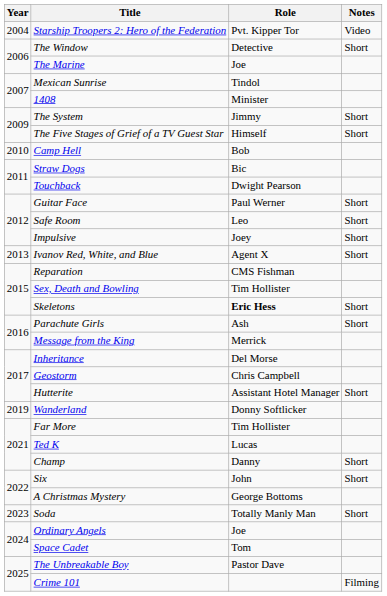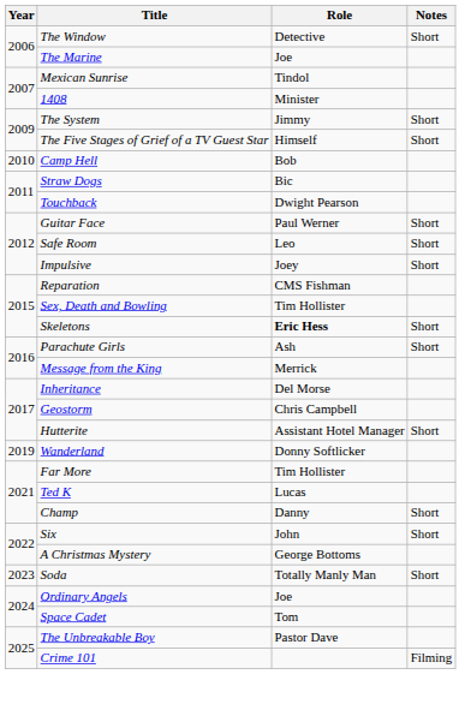 <table class="wikitable plainrowheaders sortable" style="margin-right: 0;">
 <tr>
 <th>Year</th>
 <th>Title</th>
 <th>Role</th>
 <th>Notes</th>
-</tr>
-<tr>
-<td>2004</td>
-<td><em><a href='#'>Starship Troopers 2: Hero of the Federation</a></em></td>
-<td>Pvt. Kipper Tor</td>
-<td>Video</td>
 </tr>
 <tr>
 <td rowspan="2">2006</td>
 <td><em>The Window</em></td>
 <td>Detective</td>
 <td>Short</td>
 </tr>
 <tr>
 <td><em><a href='#'>The Marine</a></em></td>
 <td>Joe</td>
 <td></td>
 </tr>
 <tr>
 <td rowspan="2">2007</td>
 <td><em>Mexican Sunrise</em></td>
 <td>Tindol</td>
 <td></td>
 </tr>
 <tr>
 <td><em><a href='#'>1408</a></em></td>
 <td>Minister</td>
 <td></td>
 </tr>
 <tr>
 <td rowspan="2">2009</td>
 <td><em>The System</em></td>
 <td>Jimmy</td>
 <td>Short</td>
 </tr>
 <tr>
 <td><em>The Five Stages of Grief of a TV Guest Star</em></td>
 <td>Himself</td>
 <td>Short</td>
 </tr>
 <tr>
 <td>2010</td>
 <td><em><a href='#'>Camp Hell</a></em></td>
 <td>Bob</td>
 <td></td>
 </tr>
 <tr>
 <td rowspan="2">2011</td>
 <td><em><a href='#'>Straw Dogs</a></em></td>
 <td>Bic</td>
 <td></td>
 </tr>
 <tr>
 <td><em><a href='#'>Touchback</a></em></td>
 <td>Dwight Pearson</td>
 <td></td>
 </tr>
 <tr>
 <td rowspan="3">2012</td>
 <td><em>Guitar Face</em></td>
 <td>Paul Werner</td>
 <td>Short</td>
 </tr>
 <tr>
 <td><em>Safe Room</em></td>
 <td>Leo</td>
 <td>Short</td>
 </tr>
 <tr>
 <td><em>Impulsive</em></td>
 <td>Joey</td>
-<td>Short</td>
-</tr>
-<tr>
-<td>2013</td>
-<td><em>Ivanov Red, White, and Blue</em></td>
-<td>Agent X</td>
 <td>Short</td>
 </tr>
 <tr>
 <td rowspan="3">2015</td>
 <td><em>Reparation</em></td>
 <td>CMS Fishman</td>
 <td></td>
 </tr>
 <tr>
 <td><em><a href='#'>Sex, Death and Bowling</a></em></td>
 <td>Tim Hollister</td>
 <td></td>
 </tr>
 <tr>
 <td><em>Skeletons</em></td>
 <td><strong>Eric Hess</strong></td>
 <td>Short</td>
 </tr>
 <tr>
 <td rowspan="2">2016</td>
 <td><em>Parachute Girls</em></td>
 <td>Ash</td>
 <td>Short</td>
 </tr>
 <tr>
 <td><em><a href='#'>Message from the King</a></em></td>
 <td>Merrick</td>
 <td></td>
 </tr>
 <tr>
 <td rowspan="3">2017</td>
 <td><em><a href='#'>Inheritance</a></em></td>
 <td>Del Morse</td>
 <td></td>
 </tr>
 <tr>
 <td><em><a href='#'>Geostorm</a></em></td>
 <td>Chris Campbell</td>
 <td></td>
 </tr>
 <tr>
 <td><em>Hutterite</em></td>
 <td>Assistant Hotel Manager</td>
 <td>Short</td>
 </tr>
 <tr>
 <td>2019</td>
 <td><em><a href='#'>Wanderland</a></em></td>
 <td>Donny Softlicker</td>
 <td></td>
 </tr>
 <tr>
 <td rowspan="3">2021</td>
 <td><em>Far More</em></td>
 <td>Tim Hollister</td>
 <td></td>
 </tr>
 <tr>
 <td><em><a href='#'>Ted K</a></em></td>
 <td>Lucas</td>
 <td></td>
 </tr>
 <tr>
 <td><em>Champ</em></td>
 <td>Danny</td>
 <td>Short</td>
 </tr>
 <tr>
 <td rowspan="2">2022</td>
 <td><em>Six</em></td>
 <td>John</td>
 <td>Short</td>
 </tr>
 <tr>
 <td><em>A Christmas Mystery</em></td>
 <td>George Bottoms</td>
 <td></td>
 </tr>
 <tr>
 <td>2023</td>
 <td><em>Soda</em></td>
 <td>Totally Manly Man</td>
 <td>Short</td>
 </tr>
 <tr>
 <td rowspan="2">2024</td>
 <td><em><a href='#'>Ordinary Angels</a></em></td>
 <td>Joe</td>
 <td></td>
 </tr>
 <tr>
 <td><em><a href='#'>Space Cadet</a></em></td>
 <td>Tom</td>
 <td></td>
 </tr>
 <tr>
 <td rowspan="2">2025</td>
 <td><em><a href='#'>The Unbreakable Boy</a></em></td>
 <td>Pastor Dave</td>
 <td></td>
 </tr>
 <tr>
 <td><em><a href='#'>Crime 101</a></em></td>
 <td></td>
 <td>Filming</td>
 </tr>
 </table>
